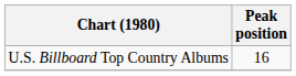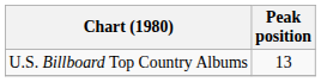 <table class="wikitable">
 <tr>
 <th>Chart (1980)</th>
 <th>Peak<br>position</th>
 </tr>
 <tr>
 <td>U.S. <em>Billboard</em> Top Country Albums</td>
-<td align="center">16</td>
+<td align="center">13</td>
 </tr>
 <tr>
 </tr>
 </table>
